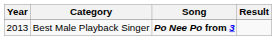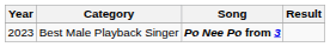 <table class="wikitable">
 <tr ---- bgcolor="#ebf5ff">
 <th>Year</th>
 <th>Category</th>
 <th>Song</th>
 <th>Result</th>
 </tr>
 <tr ---- bgcolor="#bfd7ff">
 </tr>
 <tr>
-<td>2013</td>
+<td>2023</td>
 <td>Best Male Playback Singer</td>
 <td><strong><em>Po Nee Po</em> from <em><a href='#'>3</a></em></strong></td>
 <td></td>
 </tr>
 </table>
